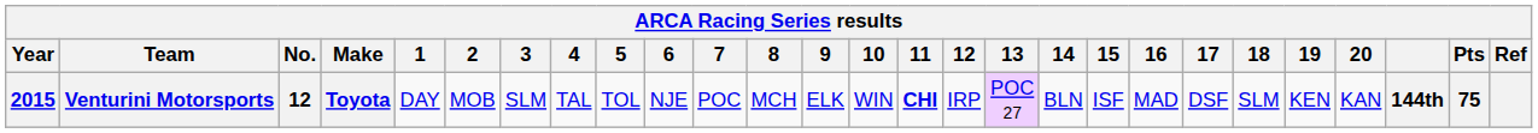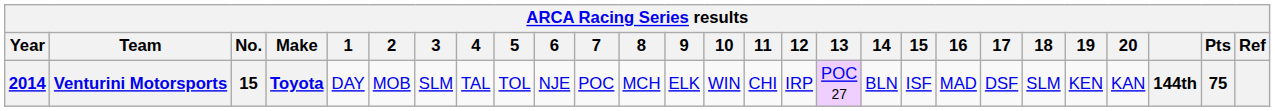 <table class="wikitable" style="text-align:center; font-size:75%">
 <tr>
 <th colspan=27><a href='#'>ARCA Racing Series</a> results</th>
 </tr>
 <tr>
 <th>Year</th>
 <th>Team</th>
 <th>No.</th>
 <th>Make</th>
 <th>1</th>
 <th>2</th>
 <th>3</th>
 <th>4</th>
 <th>5</th>
 <th>6</th>
 <th>7</th>
 <th>8</th>
 <th>9</th>
 <th>10</th>
 <th>11</th>
 <th>12</th>
 <th>13</th>
 <th>14</th>
 <th>15</th>
 <th>16</th>
 <th>17</th>
 <th>18</th>
 <th>19</th>
 <th>20</th>
 <th></th>
 <th>Pts</th>
 <th>Ref</th>
 </tr>
 <tr>
-<th><a href='#'>2015</a></th>
+<th><a href='#'>2014</a></th>
 <th><a href='#'>Venturini Motorsports</a></th>
-<th>12</th>
+<th>15</th>
 <th><a href='#'>Toyota</a></th>
 <td><a href='#'>DAY</a></td>
 <td><a href='#'>MOB</a></td>
 <td><a href='#'>SLM</a></td>
 <td><a href='#'>TAL</a></td>
 <td><a href='#'>TOL</a></td>
 <td><a href='#'>NJE</a></td>
 <td><a href='#'>POC</a></td>
 <td><a href='#'>MCH</a></td>
 <td><a href='#'>ELK</a></td>
 <td><a href='#'>WIN</a></td>
-<td><strong><a href='#'>CHI</a></strong></td>
+<td><a href='#'>CHI</a></td>
 <td><a href='#'>IRP</a></td>
 <td style="background:#EFCFFF;"><a href='#'>POC</a><br><small>27</small></td>
 <td><a href='#'>BLN</a></td>
 <td><a href='#'>ISF</a></td>
 <td><a href='#'>MAD</a></td>
 <td><a href='#'>DSF</a></td>
 <td><a href='#'>SLM</a></td>
 <td><a href='#'>KEN</a></td>
 <td><a href='#'>KAN</a></td>
 <th>144th</th>
 <th>75</th>
 <th></th>
 </tr>
 </table>
